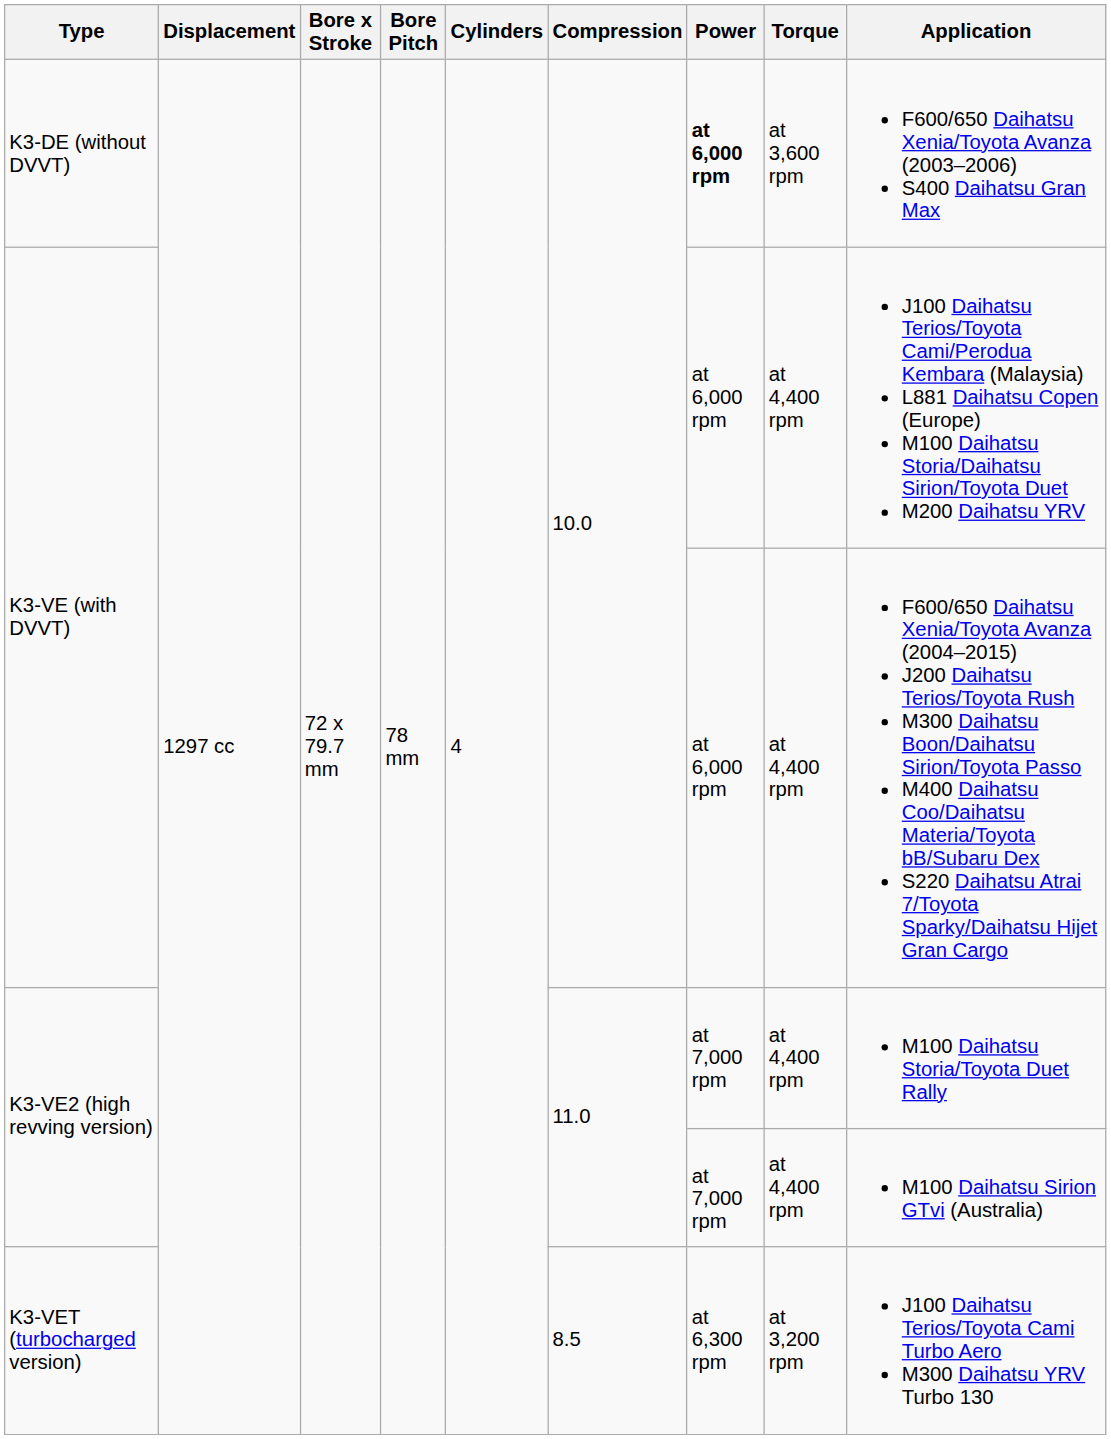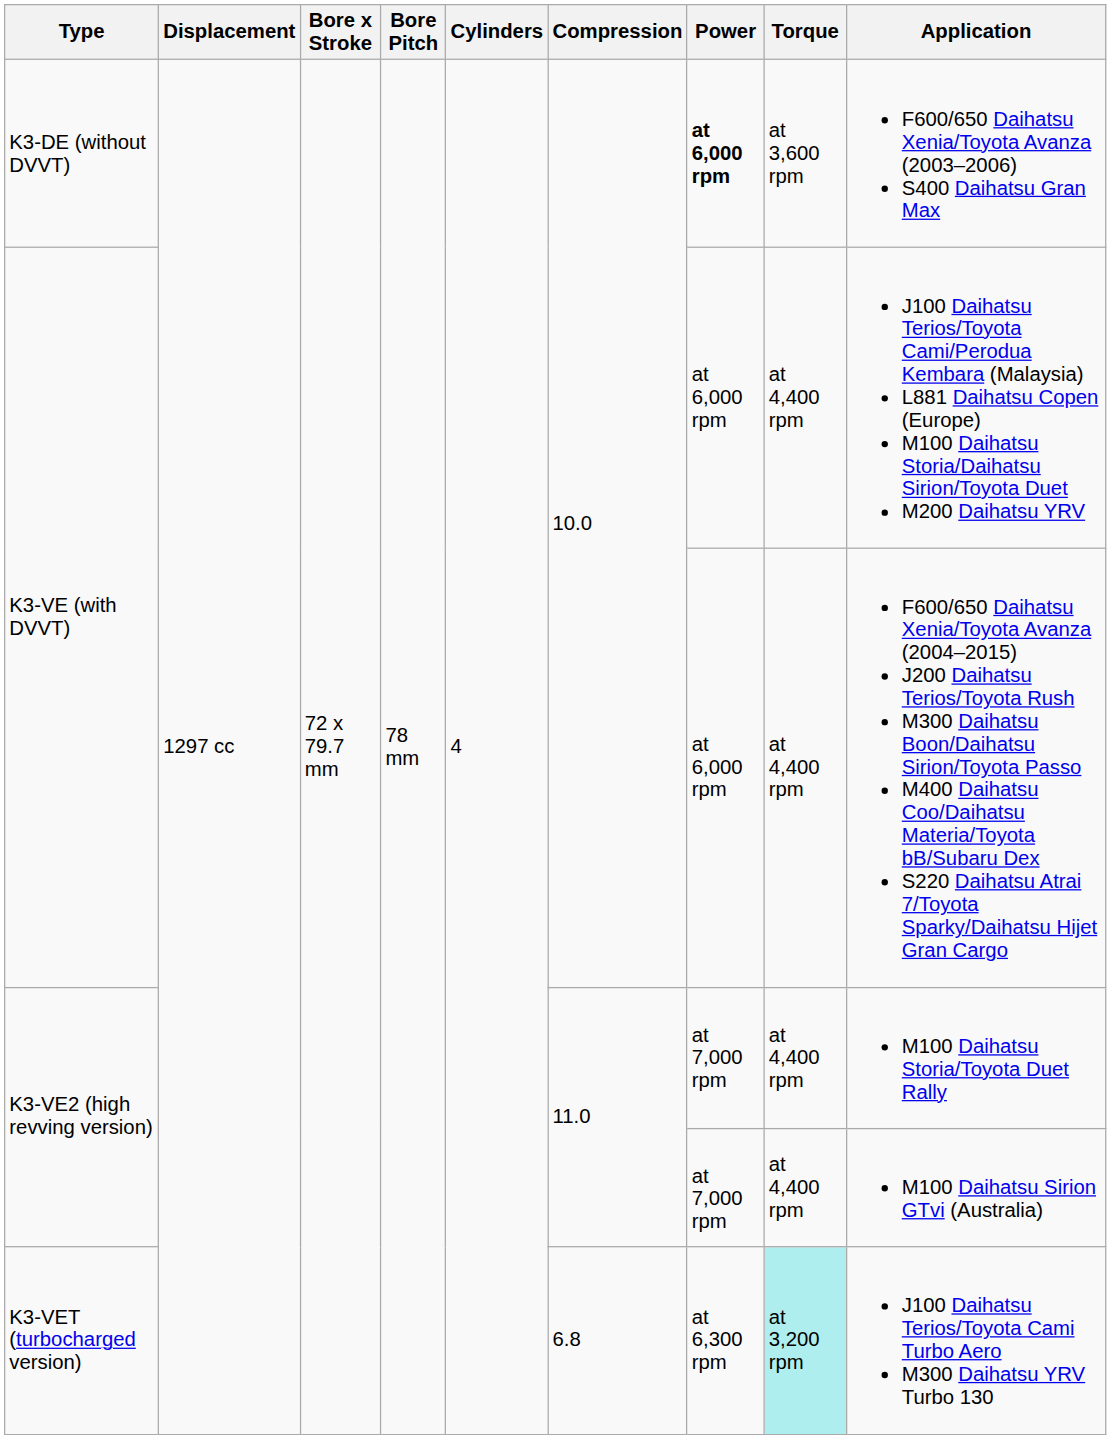 <table class="wikitable">
 <tr>
 <th>Type</th>
 <th>Displacement</th>
 <th>Bore x Stroke</th>
 <th>Bore Pitch</th>
 <th>Cylinders</th>
 <th>Compression</th>
 <th>Power</th>
 <th>Torque</th>
 <th>Application</th>
 </tr>
 <tr>
 <td rowspan="1">K3-DE (without DVVT)</td>
 <td rowspan="9">1297 cc</td>
 <td rowspan="9">72 x 79.7 mm</td>
 <td rowspan="9">78 mm</td>
 <td rowspan="9">4</td>
 <td rowspan="3">10.0</td>
 <td><strong> at 6,000 rpm</strong></td>
 <td> at 3,600 rpm</td>
 <td><br><ul><li>F600/650 <a href='#'>Daihatsu Xenia/Toyota Avanza</a> (2003–2006)</li><li>S400 <a href='#'>Daihatsu Gran Max</a></li></ul></td>
 </tr>
 <tr>
 <td rowspan="2">K3-VE (with DVVT)</td>
 <td rowspan="1"> at 6,000 rpm</td>
 <td> at 4,400 rpm</td>
 <td><br><ul><li>J100 <a href='#'>Daihatsu Terios/Toyota Cami/Perodua Kembara</a> (Malaysia)</li><li>L881 <a href='#'>Daihatsu Copen</a> (Europe)</li><li>M100 <a href='#'>Daihatsu Storia/Daihatsu Sirion/Toyota Duet</a></li><li>M200 <a href='#'>Daihatsu YRV</a></li></ul></td>
 </tr>
 <tr>
 <td rowspan="1"> at 6,000 rpm</td>
 <td> at 4,400 rpm</td>
 <td><br><ul><li>F600/650 <a href='#'>Daihatsu Xenia/Toyota Avanza</a> (2004–2015)</li><li>J200 <a href='#'>Daihatsu Terios/Toyota Rush</a></li><li>M300 <a href='#'>Daihatsu Boon/Daihatsu Sirion/Toyota Passo</a></li><li>M400 <a href='#'>Daihatsu Coo/Daihatsu Materia/Toyota bB/Subaru Dex</a></li><li>S220 <a href='#'>Daihatsu Atrai 7/Toyota Sparky/Daihatsu Hijet Gran Cargo</a></li></ul></td>
 </tr>
 <tr>
 <td rowspan="2">K3-VE2 (high revving version)</td>
 <td rowspan="2">11.0</td>
 <td rowspan="1"> at 7,000 rpm</td>
 <td> at 4,400 rpm</td>
 <td rowspan="1"><br><ul><li>M100 <a href='#'>Daihatsu Storia/Toyota Duet Rally</a></li></ul></td>
 </tr>
 <tr>
 <td rowspan="1"><br> at 7,000 rpm</td>
 <td> at 4,400 rpm</td>
 <td><br><ul><li>M100 <a href='#'>Daihatsu Sirion GTvi</a> (Australia)</li></ul></td>
 </tr>
 <tr>
 <td rowspan="1">K3-VET (<a href='#'>turbocharged</a> version)</td>
-<td rowspan="1">8.5</td>
+<td rowspan="1">6.8</td>
 <td rowspan="1"> at 6,300 rpm</td>
-<td> at 3,200 rpm</td>
+<td style="background: paleturquoise;"> at 3,200 rpm</td>
 <td><br><ul><li>J100 <a href='#'>Daihatsu Terios/Toyota Cami Turbo Aero</a></li><li>M300 <a href='#'>Daihatsu YRV</a> Turbo 130</li></ul></td>
 </tr>
 </table>
